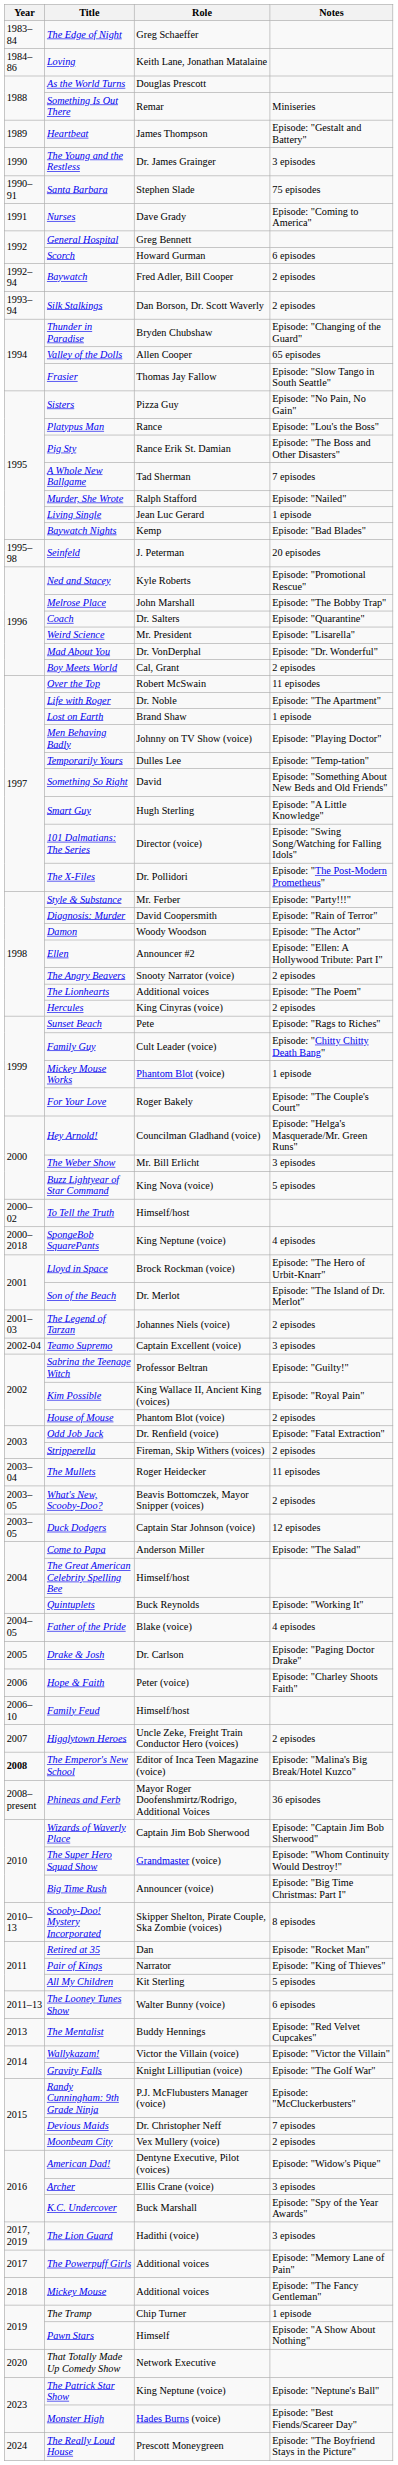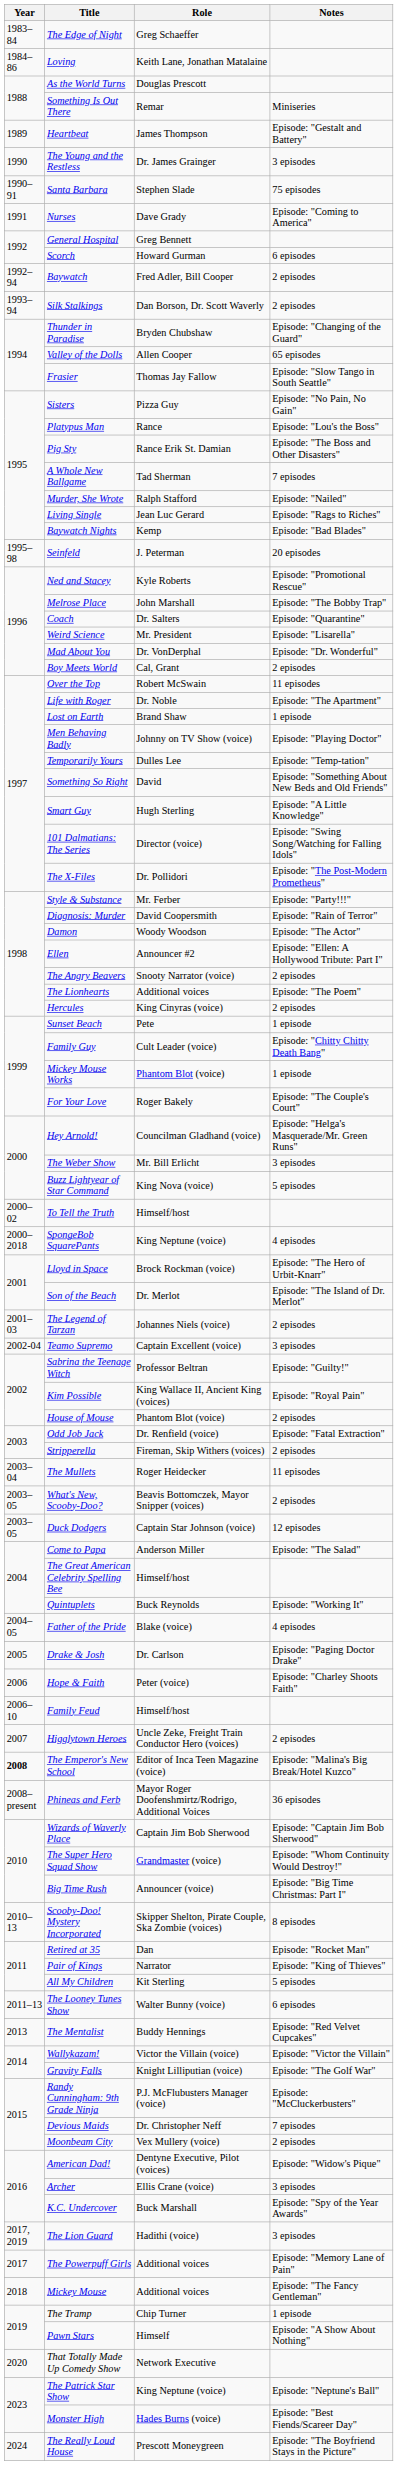 <table class="wikitable sortable">
 <tr>
 <th>Year</th>
 <th>Title</th>
 <th>Role</th>
 <th class="unsortable">Notes</th>
 </tr>
 <tr>
 <td>1983–84</td>
 <td><em><a href='#'>The Edge of Night</a></em></td>
 <td>Greg Schaeffer</td>
 <td></td>
 </tr>
 <tr>
 <td>1984–86</td>
 <td><em><a href='#'>Loving</a></em></td>
 <td>Keith Lane, Jonathan Matalaine</td>
 <td></td>
 </tr>
 <tr>
 <td rowspan="2">1988</td>
 <td><em><a href='#'>As the World Turns</a></em></td>
 <td>Douglas Prescott</td>
 <td></td>
 </tr>
 <tr>
 <td><em><a href='#'>Something Is Out There</a></em></td>
 <td>Remar</td>
 <td>Miniseries</td>
 </tr>
 <tr>
 <td>1989</td>
 <td><em><a href='#'>Heartbeat</a></em></td>
 <td>James Thompson</td>
 <td>Episode: "Gestalt and Battery"</td>
 </tr>
 <tr>
 <td>1990</td>
 <td><em><a href='#'>The Young and the Restless</a></em></td>
 <td>Dr. James Grainger</td>
 <td>3 episodes</td>
 </tr>
 <tr>
 <td>1990–91</td>
 <td><em><a href='#'>Santa Barbara</a></em></td>
 <td>Stephen Slade</td>
 <td>75 episodes</td>
 </tr>
 <tr>
 <td>1991</td>
 <td><em><a href='#'>Nurses</a></em></td>
 <td>Dave Grady</td>
 <td>Episode: "Coming to America"</td>
 </tr>
 <tr>
 <td rowspan="2">1992</td>
 <td><em><a href='#'>General Hospital</a></em></td>
 <td>Greg Bennett</td>
 <td></td>
 </tr>
 <tr>
 <td><em><a href='#'>Scorch</a></em></td>
 <td>Howard Gurman</td>
 <td>6 episodes</td>
 </tr>
 <tr>
 <td>1992–94</td>
 <td><em><a href='#'>Baywatch</a></em></td>
 <td>Fred Adler, Bill Cooper</td>
 <td>2 episodes</td>
 </tr>
 <tr>
 <td>1993–94</td>
 <td><em><a href='#'>Silk Stalkings</a></em></td>
 <td>Dan Borson, Dr. Scott Waverly</td>
 <td>2 episodes</td>
 </tr>
 <tr>
 <td rowspan="3">1994</td>
 <td><em><a href='#'>Thunder in Paradise</a></em></td>
 <td>Bryden Chubshaw</td>
 <td>Episode: "Changing of the Guard"</td>
 </tr>
 <tr>
 <td><em><a href='#'>Valley of the Dolls</a></em></td>
 <td>Allen Cooper</td>
 <td>65 episodes</td>
 </tr>
 <tr>
 <td><em><a href='#'>Frasier</a></em></td>
 <td>Thomas Jay Fallow</td>
 <td>Episode: "Slow Tango in South Seattle"</td>
 </tr>
 <tr>
 <td rowspan="7">1995</td>
 <td><em><a href='#'>Sisters</a></em></td>
 <td>Pizza Guy</td>
 <td>Episode: "No Pain, No Gain"</td>
 </tr>
 <tr>
 <td><em><a href='#'>Platypus Man</a></em></td>
 <td>Rance</td>
 <td>Episode: "Lou's the Boss"</td>
 </tr>
 <tr>
 <td><em><a href='#'>Pig Sty</a></em></td>
 <td>Rance Erik St. Damian</td>
 <td>Episode: "The Boss and Other Disasters"</td>
 </tr>
 <tr>
 <td><em><a href='#'>A Whole New Ballgame</a></em></td>
 <td>Tad Sherman</td>
 <td>7 episodes</td>
 </tr>
 <tr>
 <td><em><a href='#'>Murder, She Wrote</a></em></td>
 <td>Ralph Stafford</td>
 <td>Episode: "Nailed"</td>
 </tr>
 <tr>
 <td><em><a href='#'>Living Single</a></em></td>
 <td>Jean Luc Gerard</td>
-<td>1 episode</td>
+<td>Episode: "Rags to Riches"</td>
 </tr>
 <tr>
 <td><em><a href='#'>Baywatch Nights</a></em></td>
 <td>Kemp</td>
 <td>Episode: "Bad Blades"</td>
 </tr>
 <tr>
 <td>1995–98</td>
 <td><em><a href='#'>Seinfeld</a></em></td>
 <td>J. Peterman</td>
 <td>20 episodes</td>
 </tr>
 <tr>
 <td rowspan="6">1996</td>
 <td><em><a href='#'>Ned and Stacey</a></em></td>
 <td>Kyle Roberts</td>
 <td>Episode: "Promotional Rescue"</td>
 </tr>
 <tr>
 <td><em><a href='#'>Melrose Place</a></em></td>
 <td>John Marshall</td>
 <td>Episode: "The Bobby Trap"</td>
 </tr>
 <tr>
 <td><em><a href='#'>Coach</a></em></td>
 <td>Dr. Salters</td>
 <td>Episode: "Quarantine"</td>
 </tr>
 <tr>
 <td><em><a href='#'>Weird Science</a></em></td>
 <td>Mr. President</td>
 <td>Episode: "Lisarella"</td>
 </tr>
 <tr>
 <td><em><a href='#'>Mad About You</a></em></td>
 <td>Dr. VonDerphal</td>
 <td>Episode: "Dr. Wonderful"</td>
 </tr>
 <tr>
 <td><em><a href='#'>Boy Meets World</a></em></td>
 <td>Cal, Grant</td>
 <td>2 episodes</td>
 </tr>
 <tr>
 <td rowspan="9">1997</td>
 <td><em><a href='#'>Over the Top</a></em></td>
 <td>Robert McSwain</td>
 <td>11 episodes</td>
 </tr>
 <tr>
 <td><em><a href='#'>Life with Roger</a></em></td>
 <td>Dr. Noble</td>
 <td>Episode: "The Apartment"</td>
 </tr>
 <tr>
 <td><em><a href='#'>Lost on Earth</a></em></td>
 <td>Brand Shaw</td>
 <td>1 episode</td>
 </tr>
 <tr>
 <td><em><a href='#'>Men Behaving Badly</a></em></td>
 <td>Johnny on TV Show (voice)</td>
 <td>Episode: "Playing Doctor"</td>
 </tr>
 <tr>
 <td><em><a href='#'>Temporarily Yours</a></em></td>
 <td>Dulles Lee</td>
 <td>Episode: "Temp-tation"</td>
 </tr>
 <tr>
 <td><em><a href='#'>Something So Right</a></em></td>
 <td>David</td>
 <td>Episode: "Something About New Beds and Old Friends"</td>
 </tr>
 <tr>
 <td><em><a href='#'>Smart Guy</a></em></td>
 <td>Hugh Sterling</td>
 <td>Episode: "A Little Knowledge"</td>
 </tr>
 <tr>
 <td><em><a href='#'>101 Dalmatians: The Series</a></em></td>
 <td>Director (voice)</td>
 <td>Episode: "Swing Song/Watching for Falling Idols"</td>
 </tr>
 <tr>
 <td><em><a href='#'>The X-Files</a></em></td>
 <td>Dr. Pollidori</td>
 <td>Episode: "<a href='#'>The Post-Modern Prometheus</a>"</td>
 </tr>
 <tr>
 <td rowspan="7">1998</td>
 <td><em><a href='#'>Style & Substance</a></em></td>
 <td>Mr. Ferber</td>
 <td>Episode: "Party!!!"</td>
 </tr>
 <tr>
 <td><em><a href='#'>Diagnosis: Murder</a></em></td>
 <td>David Coopersmith</td>
 <td>Episode: "Rain of Terror"</td>
 </tr>
 <tr>
 <td><em><a href='#'>Damon</a></em></td>
 <td>Woody Woodson</td>
 <td>Episode: "The Actor"</td>
 </tr>
 <tr>
 <td><em><a href='#'>Ellen</a></em></td>
 <td>Announcer #2</td>
 <td>Episode: "Ellen: A Hollywood Tribute: Part I"</td>
 </tr>
 <tr>
 <td><em><a href='#'>The Angry Beavers</a></em></td>
 <td>Snooty Narrator (voice)</td>
 <td>2 episodes</td>
 </tr>
 <tr>
 <td><em><a href='#'>The Lionhearts</a></em></td>
 <td>Additional voices</td>
 <td>Episode: "The Poem"</td>
 </tr>
 <tr>
 <td><em><a href='#'>Hercules</a></em></td>
 <td>King Cinyras (voice)</td>
 <td>2 episodes</td>
 </tr>
 <tr>
 <td rowspan="4">1999</td>
 <td><em><a href='#'>Sunset Beach</a></em></td>
 <td>Pete</td>
-<td>Episode: "Rags to Riches"</td>
+<td>1 episode</td>
 </tr>
 <tr>
 <td><em><a href='#'>Family Guy</a></em></td>
 <td>Cult Leader (voice)</td>
 <td>Episode: "<a href='#'>Chitty Chitty Death Bang</a>"</td>
 </tr>
 <tr>
 <td><em><a href='#'>Mickey Mouse Works</a></em></td>
 <td><a href='#'>Phantom Blot</a> (voice)</td>
 <td>1 episode</td>
 </tr>
 <tr>
 <td><em><a href='#'>For Your Love</a></em></td>
 <td>Roger Bakely</td>
 <td>Episode: "The Couple's Court"</td>
 </tr>
 <tr>
 <td rowspan="3">2000</td>
 <td><em><a href='#'>Hey Arnold!</a></em></td>
 <td>Councilman Gladhand (voice)</td>
 <td>Episode: "Helga's Masquerade/Mr. Green Runs"</td>
 </tr>
 <tr>
 <td><em><a href='#'>The Weber Show</a></em></td>
 <td>Mr. Bill Erlicht</td>
 <td>3 episodes</td>
 </tr>
 <tr>
 <td><em><a href='#'>Buzz Lightyear of Star Command</a></em></td>
 <td>King Nova (voice)</td>
 <td>5 episodes</td>
 </tr>
 <tr>
 <td>2000–02</td>
 <td><em><a href='#'>To Tell the Truth</a></em></td>
 <td>Himself/host</td>
 <td></td>
 </tr>
 <tr>
 <td>2000–2018</td>
 <td><em><a href='#'>SpongeBob SquarePants</a></em></td>
 <td>King Neptune (voice)</td>
 <td>4 episodes</td>
 </tr>
 <tr>
 <td rowspan="2">2001</td>
 <td><em><a href='#'>Lloyd in Space</a></em></td>
 <td>Brock Rockman (voice)</td>
 <td>Episode: "The Hero of Urbit-Knarr"</td>
 </tr>
 <tr>
 <td><em><a href='#'>Son of the Beach</a></em></td>
 <td>Dr. Merlot</td>
 <td>Episode: "The Island of Dr. Merlot"</td>
 </tr>
 <tr>
 <td>2001–03</td>
 <td><em><a href='#'>The Legend of Tarzan</a></em></td>
 <td>Johannes Niels (voice)</td>
 <td>2 episodes</td>
 </tr>
 <tr>
 <td>2002-04</td>
 <td><em><a href='#'>Teamo Supremo</a></em></td>
 <td>Captain Excellent (voice)</td>
 <td>3 episodes</td>
 </tr>
 <tr>
 <td rowspan="3">2002</td>
 <td><em><a href='#'>Sabrina the Teenage Witch</a></em></td>
 <td>Professor Beltran</td>
 <td>Episode: "Guilty!"</td>
 </tr>
 <tr>
 <td><em><a href='#'>Kim Possible</a></em></td>
 <td>King Wallace II, Ancient King (voices)</td>
 <td>Episode: "Royal Pain"</td>
 </tr>
 <tr>
 <td><em><a href='#'>House of Mouse</a></em></td>
 <td>Phantom Blot (voice)</td>
 <td>2 episodes</td>
 </tr>
 <tr>
 <td rowspan="2">2003</td>
 <td><em><a href='#'>Odd Job Jack</a></em></td>
 <td>Dr. Renfield (voice)</td>
 <td>Episode: "Fatal Extraction"</td>
 </tr>
 <tr>
 <td><em><a href='#'>Stripperella</a></em></td>
 <td>Fireman, Skip Withers (voices)</td>
 <td>2 episodes</td>
 </tr>
 <tr>
 <td>2003–04</td>
 <td><em><a href='#'>The Mullets</a></em></td>
 <td>Roger Heidecker</td>
 <td>11 episodes</td>
 </tr>
 <tr>
 <td>2003–05</td>
 <td><em><a href='#'>What's New, Scooby-Doo?</a></em></td>
 <td>Beavis Bottomczek, Mayor Snipper (voices)</td>
 <td>2 episodes</td>
 </tr>
 <tr>
 <td>2003–05</td>
 <td><em><a href='#'>Duck Dodgers</a></em></td>
 <td>Captain Star Johnson (voice)</td>
 <td>12 episodes</td>
 </tr>
 <tr>
 <td rowspan="3">2004</td>
 <td><em><a href='#'>Come to Papa</a></em></td>
 <td>Anderson Miller</td>
 <td>Episode: "The Salad"</td>
 </tr>
 <tr>
 <td><em><a href='#'>The Great American Celebrity Spelling Bee</a></em></td>
 <td>Himself/host</td>
 <td></td>
 </tr>
 <tr>
 <td><em><a href='#'>Quintuplets</a></em></td>
 <td>Buck Reynolds</td>
 <td>Episode: "Working It"</td>
 </tr>
 <tr>
 <td>2004–05</td>
 <td><em><a href='#'>Father of the Pride</a></em></td>
 <td>Blake (voice)</td>
 <td>4 episodes</td>
 </tr>
 <tr>
 <td>2005</td>
 <td><em><a href='#'>Drake & Josh</a></em></td>
 <td>Dr. Carlson</td>
 <td>Episode: "Paging Doctor Drake"</td>
 </tr>
 <tr>
 <td>2006</td>
 <td><em><a href='#'>Hope & Faith</a></em></td>
 <td>Peter (voice)</td>
 <td>Episode: "Charley Shoots Faith"</td>
 </tr>
 <tr>
 <td>2006–10</td>
 <td><em><a href='#'>Family Feud</a></em></td>
 <td>Himself/host</td>
 <td></td>
 </tr>
 <tr>
 <td>2007</td>
 <td><em><a href='#'>Higglytown Heroes</a></em></td>
 <td>Uncle Zeke, Freight Train Conductor Hero (voices)</td>
 <td>2 episodes</td>
 </tr>
 <tr>
 <td><strong>2008</strong></td>
 <td><em><a href='#'>The Emperor's New School</a></em></td>
 <td>Editor of Inca Teen Magazine (voice)</td>
 <td>Episode: "Malina's Big Break/Hotel Kuzco"</td>
 </tr>
 <tr>
 <td>2008–present</td>
 <td><em><a href='#'>Phineas and Ferb</a></em></td>
 <td>Mayor Roger Doofenshmirtz/Rodrigo, Additional Voices</td>
 <td>36 episodes</td>
 </tr>
 <tr>
 <td rowspan="3">2010</td>
 <td><em><a href='#'>Wizards of Waverly Place</a></em></td>
 <td>Captain Jim Bob Sherwood</td>
 <td>Episode: "Captain Jim Bob Sherwood"</td>
 </tr>
 <tr>
 <td><em><a href='#'>The Super Hero Squad Show</a></em></td>
 <td><a href='#'>Grandmaster</a> (voice)</td>
 <td>Episode: "Whom Continuity Would Destroy!"</td>
 </tr>
 <tr>
 <td><em><a href='#'>Big Time Rush</a></em></td>
 <td>Announcer (voice)</td>
 <td>Episode: "Big Time Christmas: Part I"</td>
 </tr>
 <tr>
 <td>2010–13</td>
 <td><em><a href='#'>Scooby-Doo! Mystery Incorporated</a></em></td>
 <td>Skipper Shelton, Pirate Couple, Ska Zombie (voices)</td>
 <td>8 episodes</td>
 </tr>
 <tr>
 <td rowspan="3">2011</td>
 <td><em><a href='#'>Retired at 35</a></em></td>
 <td>Dan</td>
 <td>Episode: "Rocket Man"</td>
 </tr>
 <tr>
 <td><em><a href='#'>Pair of Kings</a></em></td>
 <td>Narrator</td>
 <td>Episode: "King of Thieves"</td>
 </tr>
 <tr>
 <td><em><a href='#'>All My Children</a></em></td>
 <td>Kit Sterling</td>
 <td>5 episodes</td>
 </tr>
 <tr>
 <td>2011–13</td>
 <td><em><a href='#'>The Looney Tunes Show</a></em></td>
 <td>Walter Bunny (voice)</td>
 <td>6 episodes</td>
 </tr>
 <tr>
 <td>2013</td>
 <td><em><a href='#'>The Mentalist</a></em></td>
 <td>Buddy Hennings</td>
 <td>Episode: "Red Velvet Cupcakes"</td>
 </tr>
 <tr>
 <td rowspan="2">2014</td>
 <td><em><a href='#'>Wallykazam!</a></em></td>
 <td>Victor the Villain (voice)</td>
 <td>Episode: "Victor the Villain"</td>
 </tr>
 <tr>
 <td><em><a href='#'>Gravity Falls</a></em></td>
 <td>Knight Lilliputian (voice)</td>
 <td>Episode: "The Golf War"</td>
 </tr>
 <tr>
 <td rowspan="3">2015</td>
 <td><em><a href='#'>Randy Cunningham: 9th Grade Ninja</a></em></td>
 <td>P.J. McFlubusters Manager (voice)</td>
 <td>Episode: "McCluckerbusters"</td>
 </tr>
 <tr>
 <td><em><a href='#'>Devious Maids</a></em></td>
 <td>Dr. Christopher Neff</td>
 <td>7 episodes</td>
 </tr>
 <tr>
 <td><em><a href='#'>Moonbeam City</a></em></td>
 <td>Vex Mullery (voice)</td>
 <td>2 episodes</td>
 </tr>
 <tr>
 <td rowspan="3">2016</td>
 <td><em><a href='#'>American Dad!</a></em></td>
 <td>Dentyne Executive, Pilot (voices)</td>
 <td>Episode: "Widow's Pique"</td>
 </tr>
 <tr>
 <td><em><a href='#'>Archer</a></em></td>
 <td>Ellis Crane (voice)</td>
 <td>3 episodes</td>
 </tr>
 <tr>
 <td><em><a href='#'>K.C. Undercover</a></em></td>
 <td>Buck Marshall</td>
 <td>Episode: "Spy of the Year Awards"</td>
 </tr>
 <tr>
 <td>2017, 2019</td>
 <td><em><a href='#'>The Lion Guard</a></em></td>
 <td>Hadithi (voice)</td>
 <td>3 episodes</td>
 </tr>
 <tr>
 <td>2017</td>
 <td><em><a href='#'>The Powerpuff Girls</a></em></td>
 <td>Additional voices</td>
 <td>Episode: "Memory Lane of Pain"</td>
 </tr>
 <tr>
 <td>2018</td>
 <td><em><a href='#'>Mickey Mouse</a></em></td>
 <td>Additional voices</td>
 <td>Episode: "The Fancy Gentleman"</td>
 </tr>
 <tr>
 <td rowspan="2">2019</td>
 <td><em>The Tramp</em></td>
 <td>Chip Turner</td>
 <td>1 episode</td>
 </tr>
 <tr>
 <td><em><a href='#'>Pawn Stars</a></em></td>
 <td>Himself</td>
 <td>Episode: "A Show About Nothing"</td>
 </tr>
 <tr>
 <td>2020</td>
 <td><em>That Totally Made Up Comedy Show</em></td>
 <td>Network Executive</td>
 <td></td>
 </tr>
 <tr>
 <td rowspan="2">2023</td>
 <td><em><a href='#'>The Patrick Star Show</a></em></td>
 <td>King Neptune (voice)</td>
 <td>Episode: "Neptune's Ball"</td>
 </tr>
 <tr>
 <td><em><a href='#'>Monster High</a></em></td>
 <td><a href='#'>Hades Burns</a> (voice)</td>
 <td>Episode: "Best Fiends/Scareer Day"</td>
 </tr>
 <tr>
 <td>2024</td>
 <td><em><a href='#'>The Really Loud House</a></em></td>
 <td>Prescott Moneygreen</td>
 <td>Episode: "The Boyfriend Stays in the Picture"</td>
 </tr>
 </table>
